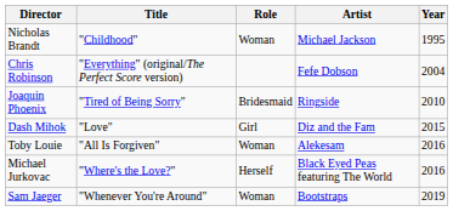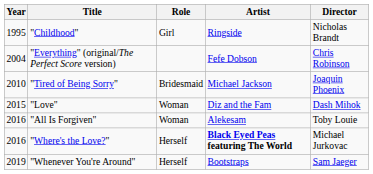 <table class="wikitable sortable">
 <tr>
-<th>Director</th>
+<th>Year</th>
 <th>Title</th>
 <th>Role</th>
 <th>Artist</th>
-<th>Year</th>
+<th>Director</th>
 </tr>
 <tr>
+<td>1995</td>
+<td>"<a href='#'>Childhood</a>"</td>
+<td>Girl</td>
+<td><a href='#'>Ringside</a></td>
 <td>Nicholas Brandt</td>
-<td>"<a href='#'>Childhood</a>"</td>
-<td>Woman</td>
-<td><a href='#'>Michael Jackson</a></td>
-<td>1995</td>
 </tr>
 <tr>
-<td><a href='#'>Chris Robinson</a></td>
+<td>2004</td>
 <td>"<a href='#'>Everything</a>" (original/<em>The Perfect Score</em> version)</td>
 <td></td>
 <td><a href='#'>Fefe Dobson</a></td>
-<td>2004</td>
+<td><a href='#'>Chris Robinson</a></td>
 </tr>
 <tr>
-<td><a href='#'>Joaquin Phoenix</a></td>
+<td>2010</td>
 <td>"<a href='#'>Tired of Being Sorry</a>"</td>
 <td>Bridesmaid</td>
-<td><a href='#'>Ringside</a></td>
-<td>2010</td>
+<td><a href='#'>Michael Jackson</a></td>
+<td><a href='#'>Joaquin Phoenix</a></td>
 </tr>
 <tr>
+<td>2015</td>
+<td>"Love"</td>
+<td>Woman</td>
+<td><a href='#'>Diz and the Fam</a></td>
 <td><a href='#'>Dash Mihok</a></td>
-<td>"Love"</td>
-<td>Girl</td>
-<td><a href='#'>Diz and the Fam</a></td>
-<td>2015</td>
 </tr>
 <tr>
-<td>Toby Louie</td>
+<td>2016</td>
 <td>"All Is Forgiven"</td>
 <td>Woman</td>
 <td><a href='#'>Alekesam</a></td>
-<td>2016</td>
+<td>Toby Louie</td>
 </tr>
 <tr>
-<td>Michael Jurkovac</td>
+<td>2016</td>
 <td>"<a href='#'>Where's the Love?</a>"</td>
 <td>Herself</td>
-<td><a href='#'>Black Eyed Peas</a> featuring The World</td>
-<td>2016</td>
+<td><strong><a href='#'>Black Eyed Peas</a> featuring The World</strong></td>
+<td>Michael Jurkovac</td>
 </tr>
 <tr>
+<td>2019</td>
+<td>"Whenever You're Around"</td>
+<td>Herself</td>
+<td><a href='#'>Bootstraps</a></td>
 <td><a href='#'>Sam Jaeger</a></td>
-<td>"Whenever You're Around"</td>
-<td>Woman</td>
-<td><a href='#'>Bootstraps</a></td>
-<td>2019</td>
 </tr>
 </table>
